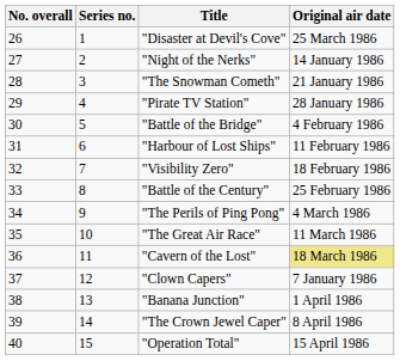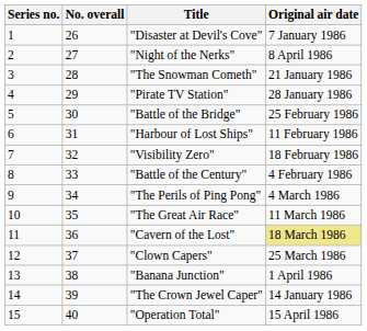 <table class="wikitable">
 <tr>
+<th>Series no.</th>
 <th>No. overall</th>
-<th>Series no.</th>
 <th>Title</th>
 <th>Original air date</th>
 </tr>
 <tr>
+<td>1</td>
 <td>26</td>
-<td>1</td>
 <td>"Disaster at Devil's Cove"</td>
-<td>25 March 1986</td>
+<td>7 January 1986</td>
 </tr>
 <tr>
+<td>2</td>
 <td>27</td>
-<td>2</td>
 <td>"Night of the Nerks"</td>
-<td>14 January 1986</td>
+<td>8 April 1986</td>
 </tr>
 <tr>
+<td>3</td>
 <td>28</td>
-<td>3</td>
 <td>"The Snowman Cometh"</td>
 <td>21 January 1986</td>
 </tr>
 <tr>
+<td>4</td>
 <td>29</td>
-<td>4</td>
 <td>"Pirate TV Station"</td>
 <td>28 January 1986</td>
 </tr>
 <tr>
+<td>5</td>
 <td>30</td>
-<td>5</td>
 <td>"Battle of the Bridge"</td>
-<td>4 February 1986</td>
+<td>25 February 1986</td>
 </tr>
 <tr>
+<td>6</td>
 <td>31</td>
-<td>6</td>
 <td>"Harbour of Lost Ships"</td>
 <td>11 February 1986</td>
 </tr>
 <tr>
+<td>7</td>
 <td>32</td>
-<td>7</td>
 <td>"Visibility Zero"</td>
 <td>18 February 1986</td>
 </tr>
 <tr>
+<td>8</td>
 <td>33</td>
-<td>8</td>
 <td>"Battle of the Century"</td>
-<td>25 February 1986</td>
+<td>4 February 1986</td>
 </tr>
 <tr>
+<td>9</td>
 <td>34</td>
-<td>9</td>
 <td>"The Perils of Ping Pong"</td>
 <td>4 March 1986</td>
 </tr>
 <tr>
+<td>10</td>
 <td>35</td>
-<td>10</td>
 <td>"The Great Air Race"</td>
 <td>11 March 1986</td>
 </tr>
 <tr>
+<td>11</td>
 <td>36</td>
-<td>11</td>
 <td>"Cavern of the Lost"</td>
 <td style="background: khaki;">18 March 1986</td>
 </tr>
 <tr>
+<td>12</td>
 <td>37</td>
-<td>12</td>
 <td>"Clown Capers"</td>
-<td>7 January 1986</td>
+<td>25 March 1986</td>
 </tr>
 <tr>
+<td>13</td>
 <td>38</td>
-<td>13</td>
 <td>"Banana Junction"</td>
 <td>1 April 1986</td>
 </tr>
 <tr>
+<td>14</td>
 <td>39</td>
-<td>14</td>
 <td>"The Crown Jewel Caper"</td>
-<td>8 April 1986</td>
+<td>14 January 1986</td>
 </tr>
 <tr>
+<td>15</td>
 <td>40</td>
-<td>15</td>
 <td>"Operation Total"</td>
 <td>15 April 1986</td>
 </tr>
 </table>
